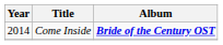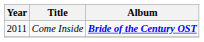 <table class="wikitable sortable">
 <tr>
 <th>Year</th>
 <th>Title</th>
 <th>Album</th>
 </tr>
 <tr>
-<td>2014</td>
+<td>2011</td>
 <td><em>Come Inside</em></td>
 <td><strong><a href='#'><em>Bride of the Century OST</em></a></strong></td>
 </tr>
 <tr>
 </tr>
 </table>
